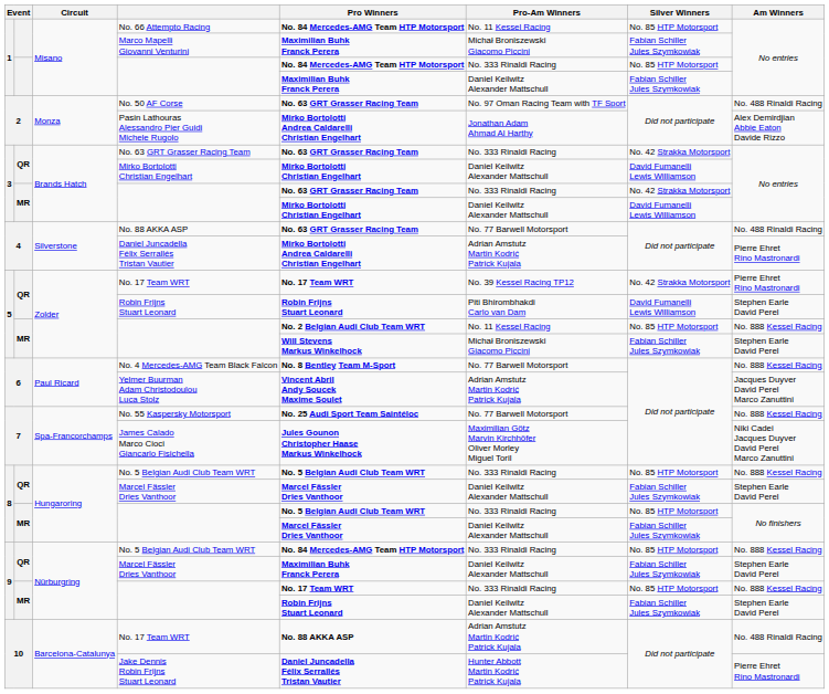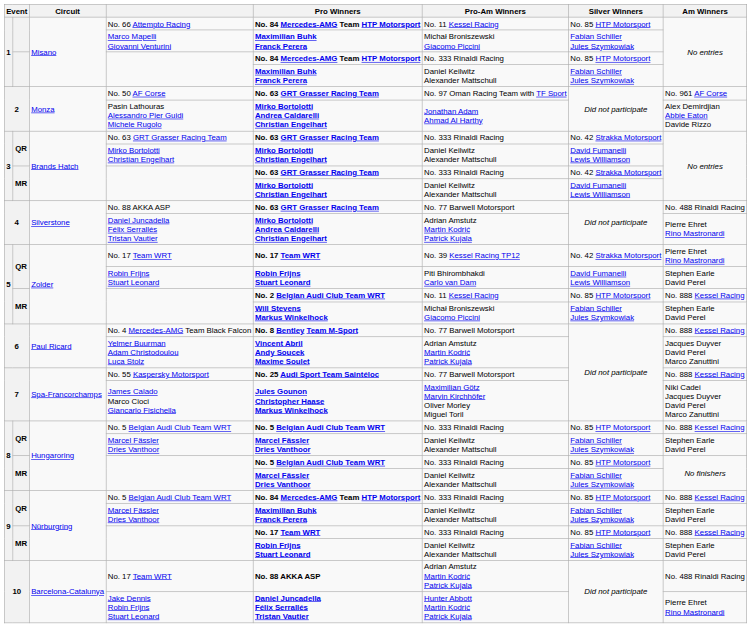 <table class="wikitable" style="font-size: 80%;">
 <tr>
 <th colspan=2>Event</th>
 <th>Circuit</th>
 <th></th>
 <th>Pro Winners</th>
 <th>Pro-Am Winners</th>
 <th>Silver Winners</th>
 <th>Am Winners</th>
 </tr>
 <tr>
 <th rowspan=4>1</th>
 <th rowspan=2></th>
 <td rowspan=4> <a href='#'>Misano</a></td>
 <td> No. 66 <a href='#'>Attempto Racing</a></td>
 <td> <strong>No. 84 <a href='#'>Mercedes-AMG</a> Team <a href='#'>HTP Motorsport</a></strong></td>
 <td> No. 11 <a href='#'>Kessel Racing</a></td>
 <td> No. 85 <a href='#'>HTP Motorsport</a></td>
 <td rowspan=4 align=center><em>No entries</em></td>
 </tr>
 <tr>
 <td> <a href='#'>Marco Mapelli</a><br> <a href='#'>Giovanni Venturini</a></td>
 <td> <strong><a href='#'>Maximilian Buhk</a></strong><br> <strong><a href='#'>Franck Perera</a></strong></td>
 <td> Michał Broniszewski<br> <a href='#'>Giacomo Piccini</a></td>
 <td> <a href='#'>Fabian Schiller</a><br> <a href='#'>Jules Szymkowiak</a></td>
 </tr>
 <tr>
 <th rowspan=2></th>
 <td rowspan=2></td>
 <td> <strong>No. 84 <a href='#'>Mercedes-AMG</a> Team <a href='#'>HTP Motorsport</a></strong></td>
 <td> No. 333 Rinaldi Racing</td>
 <td> No. 85 <a href='#'>HTP Motorsport</a></td>
 </tr>
 <tr>
 <td> <strong><a href='#'>Maximilian Buhk</a></strong><br> <strong><a href='#'>Franck Perera</a></strong></td>
 <td> Daniel Keilwitz<br> Alexander Mattschull</td>
 <td> <a href='#'>Fabian Schiller</a><br> <a href='#'>Jules Szymkowiak</a></td>
 </tr>
 <tr>
 <th rowspan=2 colspan=2>2</th>
 <td rowspan=2> <a href='#'>Monza</a></td>
 <td> No. 50 <a href='#'>AF Corse</a></td>
 <td> <strong>No. 63 <a href='#'>GRT Grasser Racing Team</a></strong></td>
 <td> No. 97 Oman Racing Team with <a href='#'>TF Sport</a></td>
 <td rowspan=2 align=center><em>Did not participate</em></td>
-<td> No. 488 Rinaldi Racing</td>
+<td> No. 961 <a href='#'>AF Corse</a></td>
 </tr>
 <tr>
 <td> Pasin Lathouras<br> <a href='#'>Alessandro Pier Guidi</a><br> <a href='#'>Michele Rugolo</a></td>
 <td> <strong><a href='#'>Mirko Bortolotti</a></strong><br> <strong><a href='#'>Andrea Caldarelli</a></strong><br> <strong><a href='#'>Christian Engelhart</a></strong></td>
 <td> <a href='#'>Jonathan Adam</a><br> <a href='#'>Ahmad Al Harthy</a></td>
 <td> Alex Demirdjian<br> <a href='#'>Abbie Eaton</a><br> Davide Rizzo</td>
 </tr>
 <tr>
 <th rowspan=4>3</th>
 <th rowspan=2>QR</th>
 <td rowspan=4> <a href='#'>Brands Hatch</a></td>
 <td> No. 63 <a href='#'>GRT Grasser Racing Team</a></td>
 <td> <strong>No. 63 <a href='#'>GRT Grasser Racing Team</a></strong></td>
 <td> No. 333 Rinaldi Racing</td>
 <td> No. 42 <a href='#'>Strakka Motorsport</a></td>
 <td rowspan=4 align=center><em>No entries</em></td>
 </tr>
 <tr>
 <td> <a href='#'>Mirko Bortolotti</a><br> <a href='#'>Christian Engelhart</a></td>
 <td> <strong><a href='#'>Mirko Bortolotti</a></strong><br> <strong><a href='#'>Christian Engelhart</a></strong></td>
 <td> Daniel Keilwitz<br> Alexander Mattschull</td>
 <td> <a href='#'>David Fumanelli</a><br> <a href='#'>Lewis Williamson</a></td>
 </tr>
 <tr>
 <th rowspan=2>MR</th>
 <td rowspan=2></td>
 <td> <strong>No. 63 <a href='#'>GRT Grasser Racing Team</a></strong></td>
 <td> No. 333 Rinaldi Racing</td>
 <td> No. 42 <a href='#'>Strakka Motorsport</a></td>
 </tr>
 <tr>
 <td> <strong><a href='#'>Mirko Bortolotti</a></strong><br> <strong><a href='#'>Christian Engelhart</a></strong></td>
 <td> Daniel Keilwitz<br> Alexander Mattschull</td>
 <td> <a href='#'>David Fumanelli</a><br> <a href='#'>Lewis Williamson</a></td>
 </tr>
 <tr>
 <th rowspan=2 colspan=2>4</th>
 <td rowspan=2> <a href='#'>Silverstone</a></td>
 <td> No. 88 AKKA ASP</td>
 <td> <strong>No. 63 <a href='#'>GRT Grasser Racing Team</a></strong></td>
 <td> No. 77 Barwell Motorsport</td>
 <td rowspan=2 align=center><em>Did not participate</em></td>
 <td> No. 488 Rinaldi Racing</td>
 </tr>
 <tr>
 <td> <a href='#'>Daniel Juncadella</a><br> <a href='#'>Félix Serrallés</a><br> <a href='#'>Tristan Vautier</a></td>
 <td> <strong><a href='#'>Mirko Bortolotti</a></strong><br> <strong><a href='#'>Andrea Caldarelli</a></strong><br> <strong><a href='#'>Christian Engelhart</a></strong></td>
 <td> Adrian Amstutz<br> <a href='#'>Martin Kodrić</a><br> <a href='#'>Patrick Kujala</a></td>
 <td> Pierre Ehret<br> <a href='#'>Rino Mastronardi</a></td>
 </tr>
 <tr>
 <th rowspan=4>5</th>
 <th rowspan=2>QR</th>
 <td rowspan=4> <a href='#'>Zolder</a></td>
 <td> No. 17 <a href='#'>Team WRT</a></td>
 <td> <strong>No. 17 <a href='#'>Team WRT</a></strong></td>
 <td> No. 39 <a href='#'>Kessel Racing TP12</a></td>
 <td> No. 42 <a href='#'>Strakka Motorsport</a></td>
 <td> Pierre Ehret<br> <a href='#'>Rino Mastronardi</a></td>
 </tr>
 <tr>
 <td> <a href='#'>Robin Frijns</a><br> <a href='#'>Stuart Leonard</a></td>
 <td> <strong><a href='#'>Robin Frijns</a></strong><br> <strong><a href='#'>Stuart Leonard</a></strong></td>
 <td> Piti Bhirombhakdi<br> <a href='#'>Carlo van Dam</a></td>
 <td> <a href='#'>David Fumanelli</a><br> <a href='#'>Lewis Williamson</a></td>
 <td> Stephen Earle<br> David Perel</td>
 </tr>
 <tr>
 <th rowspan=2>MR</th>
 <td rowspan=2></td>
 <td> <strong>No. 2 <a href='#'>Belgian Audi Club Team WRT</a></strong></td>
 <td> No. 11 <a href='#'>Kessel Racing</a></td>
 <td> No. 85 <a href='#'>HTP Motorsport</a></td>
 <td> No. 888 <a href='#'>Kessel Racing</a></td>
 </tr>
 <tr>
 <td> <strong><a href='#'>Will Stevens</a></strong><br> <strong><a href='#'>Markus Winkelhock</a></strong></td>
 <td> Michał Broniszewski<br> <a href='#'>Giacomo Piccini</a></td>
 <td> <a href='#'>Fabian Schiller</a><br> <a href='#'>Jules Szymkowiak</a></td>
 <td> Stephen Earle<br> David Perel</td>
 </tr>
 <tr>
 <th rowspan=2 colspan=2>6</th>
 <td rowspan=2> <a href='#'>Paul Ricard</a></td>
 <td> No. 4 <a href='#'>Mercedes-AMG</a> Team Black Falcon</td>
 <td> <strong>No. 8 <a href='#'>Bentley</a> <a href='#'>Team M-Sport</a></strong></td>
 <td> No. 77 Barwell Motorsport</td>
 <td rowspan=4 align=center><em>Did not participate</em></td>
 <td> No. 888 <a href='#'>Kessel Racing</a></td>
 </tr>
 <tr>
 <td> <a href='#'>Yelmer Buurman</a><br> <a href='#'>Adam Christodoulou</a><br> <a href='#'>Luca Stolz</a></td>
 <td> <strong><a href='#'>Vincent Abril</a></strong><br> <strong><a href='#'>Andy Soucek</a></strong><br> <strong><a href='#'>Maxime Soulet</a></strong></td>
 <td> Adrian Amstutz<br> <a href='#'>Martin Kodrić</a><br> <a href='#'>Patrick Kujala</a></td>
 <td> Jacques Duyver<br> David Perel<br> Marco Zanuttini</td>
 </tr>
 <tr>
 <th rowspan=2 colspan=2>7</th>
 <td rowspan=2> <a href='#'>Spa-Francorchamps</a></td>
 <td> No. 55 <a href='#'>Kaspersky Motorsport</a></td>
 <td> <strong>No. 25 <a href='#'>Audi Sport Team Saintéloc</a></strong></td>
 <td> No. 77 Barwell Motorsport</td>
 <td> No. 888 <a href='#'>Kessel Racing</a></td>
 </tr>
 <tr>
 <td> <a href='#'>James Calado</a><br> Marco Cioci<br> <a href='#'>Giancarlo Fisichella</a></td>
 <td> <strong><a href='#'>Jules Gounon</a></strong><br> <strong><a href='#'>Christopher Haase</a></strong><br> <strong><a href='#'>Markus Winkelhock</a></strong></td>
 <td> <a href='#'>Maximilian Götz</a><br> <a href='#'>Marvin Kirchhöfer</a><br> Oliver Morley<br> Miguel Toril</td>
 <td> Niki Cadei<br> Jacques Duyver<br> David Perel<br> Marco Zanuttini</td>
 </tr>
 <tr>
 <th rowspan=4>8</th>
 <th rowspan=2>QR</th>
 <td rowspan=4> <a href='#'>Hungaroring</a></td>
 <td> No. 5 <a href='#'>Belgian Audi Club Team WRT</a></td>
 <td> <strong>No. 5 <a href='#'>Belgian Audi Club Team WRT</a></strong></td>
 <td> No. 333 Rinaldi Racing</td>
 <td> No. 85 <a href='#'>HTP Motorsport</a></td>
 <td> No. 888 <a href='#'>Kessel Racing</a></td>
 </tr>
 <tr>
 <td> <a href='#'>Marcel Fässler</a><br> <a href='#'>Dries Vanthoor</a></td>
 <td> <strong><a href='#'>Marcel Fässler</a></strong><br> <strong><a href='#'>Dries Vanthoor</a></strong></td>
 <td> Daniel Keilwitz<br> Alexander Mattschull</td>
 <td> <a href='#'>Fabian Schiller</a><br> <a href='#'>Jules Szymkowiak</a></td>
 <td> Stephen Earle<br> David Perel</td>
 </tr>
 <tr>
 <th rowspan=2>MR</th>
 <td rowspan=2></td>
 <td> <strong>No. 5 <a href='#'>Belgian Audi Club Team WRT</a></strong></td>
 <td> No. 333 Rinaldi Racing</td>
 <td> No. 85 <a href='#'>HTP Motorsport</a></td>
 <td rowspan=2 align=center><em>No finishers</em></td>
 </tr>
 <tr>
 <td> <strong><a href='#'>Marcel Fässler</a></strong><br> <strong><a href='#'>Dries Vanthoor</a></strong></td>
 <td> Daniel Keilwitz<br> Alexander Mattschull</td>
 <td> <a href='#'>Fabian Schiller</a><br> <a href='#'>Jules Szymkowiak</a></td>
 </tr>
 <tr>
 <th rowspan=4>9</th>
 <th rowspan=2>QR</th>
 <td rowspan=4> <a href='#'>Nürburgring</a></td>
 <td> No. 5 <a href='#'>Belgian Audi Club Team WRT</a></td>
 <td> <strong>No. 84 <a href='#'>Mercedes-AMG</a> Team <a href='#'>HTP Motorsport</a></strong></td>
 <td> No. 333 Rinaldi Racing</td>
 <td> No. 85 <a href='#'>HTP Motorsport</a></td>
 <td> No. 888 <a href='#'>Kessel Racing</a></td>
 </tr>
 <tr>
 <td> <a href='#'>Marcel Fässler</a><br> <a href='#'>Dries Vanthoor</a></td>
 <td> <strong><a href='#'>Maximilian Buhk</a></strong><br> <strong><a href='#'>Franck Perera</a></strong></td>
 <td> Daniel Keilwitz<br> Alexander Mattschull</td>
 <td> <a href='#'>Fabian Schiller</a><br> <a href='#'>Jules Szymkowiak</a></td>
 <td> Stephen Earle<br> David Perel</td>
 </tr>
 <tr>
 <th rowspan=2>MR</th>
 <td rowspan=2></td>
 <td> <strong>No. 17 <a href='#'>Team WRT</a></strong></td>
 <td> No. 333 Rinaldi Racing</td>
 <td> No. 85 <a href='#'>HTP Motorsport</a></td>
 <td> No. 888 <a href='#'>Kessel Racing</a></td>
 </tr>
 <tr>
 <td> <strong><a href='#'>Robin Frijns</a></strong><br> <strong><a href='#'>Stuart Leonard</a></strong></td>
 <td> Daniel Keilwitz<br> Alexander Mattschull</td>
 <td> <a href='#'>Fabian Schiller</a><br> <a href='#'>Jules Szymkowiak</a></td>
 <td> Stephen Earle<br> David Perel</td>
 </tr>
 <tr>
 <th rowspan=2 colspan=2>10</th>
 <td rowspan=2> <a href='#'>Barcelona-Catalunya</a></td>
 <td> No. 17 <a href='#'>Team WRT</a></td>
 <td> <strong>No. 88 AKKA ASP</strong></td>
 <td> Adrian Amstutz<br> <a href='#'>Martin Kodrić</a><br> <a href='#'>Patrick Kujala</a></td>
 <td rowspan=2 align=center><em>Did not participate</em></td>
 <td> No. 488 Rinaldi Racing</td>
 </tr>
 <tr>
 <td> <a href='#'>Jake Dennis</a><br> <a href='#'>Robin Frijns</a><br> <a href='#'>Stuart Leonard</a></td>
 <td> <strong><a href='#'>Daniel Juncadella</a></strong><br> <strong><a href='#'>Félix Serrallés</a></strong><br> <strong><a href='#'>Tristan Vautier</a></strong></td>
 <td> <a href='#'>Hunter Abbott</a><br> <a href='#'>Martin Kodrić</a><br> <a href='#'>Patrick Kujala</a></td>
 <td> Pierre Ehret<br> <a href='#'>Rino Mastronardi</a></td>
 </tr>
 </table>
